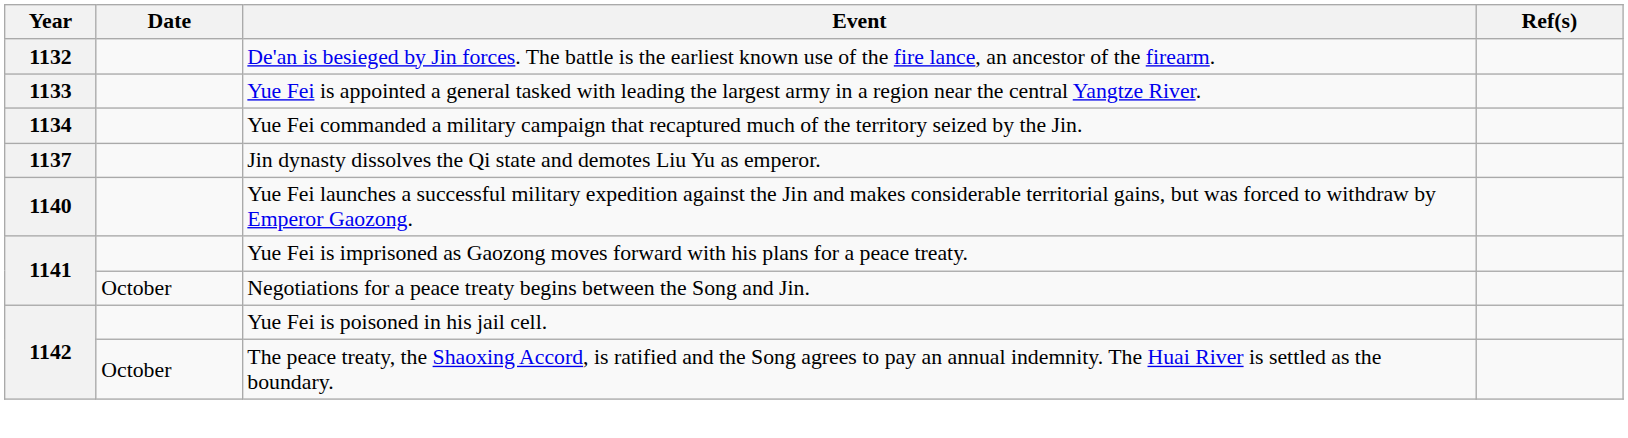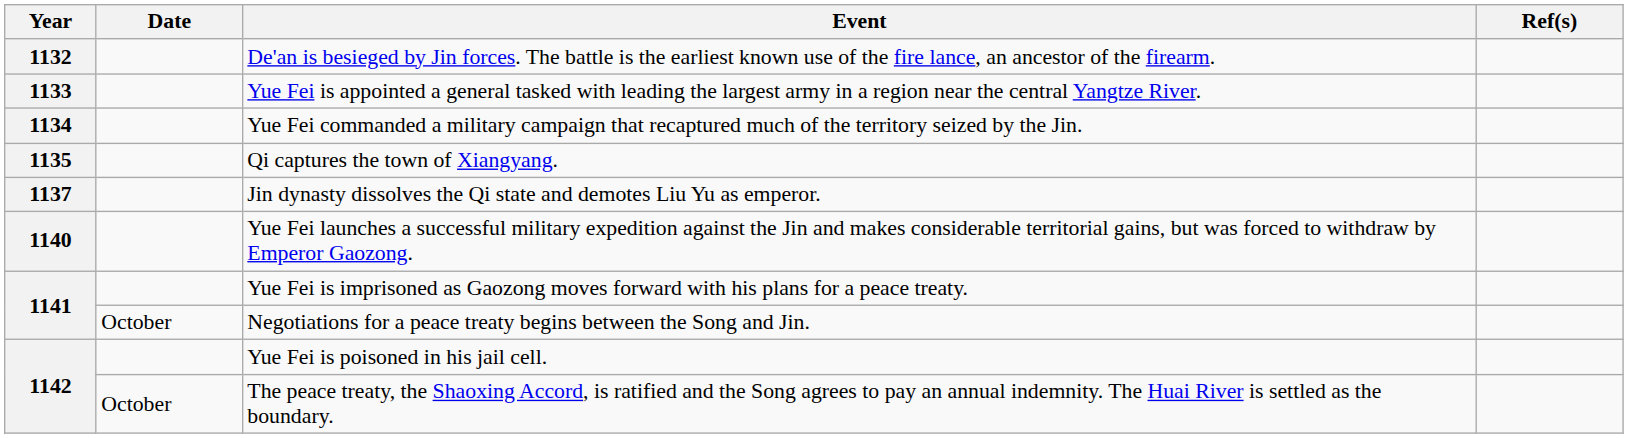 <table class="sortable wikitable">
 <tr>
 <th scope="col" width="60pt"><strong>Year</strong></th>
 <th scope="col" width="100pt" class="unsortable"><strong>Date</strong></th>
 <th scope="col" width="900pt" class="unsortable"><strong>Event</strong></th>
 <th scope="col" width="100pt" class="unsortable"><strong>Ref(s)</strong></th>
 </tr>
 <tr>
 <th scope="row" rowspan="1">1132</th>
 <td></td>
 <td><a href='#'>De'an is besieged by Jin forces</a>. The battle is the earliest known use of the <a href='#'>fire lance</a>, an ancestor of the <a href='#'>firearm</a>.</td>
 <td></td>
 </tr>
 <tr>
 <th scope="row" rowspan="1">1133</th>
 <td></td>
 <td><a href='#'>Yue Fei</a> is appointed a general tasked with leading the largest army in a region near the central <a href='#'>Yangtze River</a>.</td>
 <td></td>
 </tr>
 <tr>
 <th scope="row" rowspan="1">1134</th>
 <td></td>
 <td>Yue Fei commanded a military campaign that recaptured much of the territory seized by the Jin.</td>
+<td></td>
+</tr>
+<tr>
+<th scope="row" rowspan="1">1135</th>
+<td></td>
+<td>Qi captures the town of <a href='#'>Xiangyang</a>.</td>
 <td></td>
 </tr>
 <tr>
 <th scope="row" rowspan="1">1137</th>
 <td></td>
 <td>Jin dynasty dissolves the Qi state and demotes Liu Yu as emperor.</td>
 <td></td>
 </tr>
 <tr>
 <th scope="row" rowspan="1">1140</th>
 <td></td>
 <td>Yue Fei launches a successful military expedition against the Jin and makes considerable territorial gains, but was forced to withdraw by <a href='#'>Emperor Gaozong</a>.</td>
 <td></td>
 </tr>
 <tr>
 <th scope="row" rowspan="2">1141</th>
 <td></td>
 <td>Yue Fei is imprisoned as Gaozong moves forward with his plans for a peace treaty.</td>
 <td></td>
 </tr>
 <tr>
 <td>October</td>
 <td>Negotiations for a peace treaty begins between the Song and Jin.</td>
 <td></td>
 </tr>
 <tr>
 <th scope="row" rowspan="2">1142</th>
 <td></td>
 <td>Yue Fei is poisoned in his jail cell.</td>
 <td></td>
 </tr>
 <tr>
 <td>October</td>
 <td>The peace treaty, the <a href='#'>Shaoxing Accord</a>, is ratified and the Song agrees to pay an annual indemnity. The <a href='#'>Huai River</a> is settled as the boundary.</td>
 <td></td>
 </tr>
 </table>
